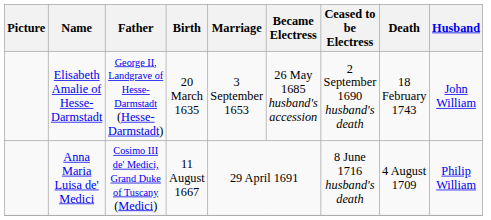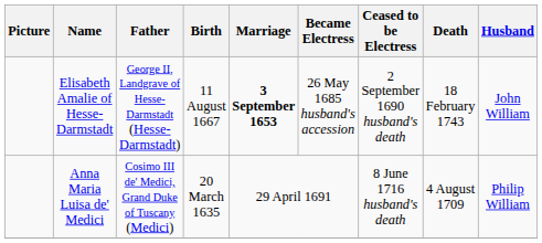 <table width=95% class="wikitable">
 <tr>
 <th width = "8%">Picture</th>
 <th width = "11%">Name</th>
 <th width = "9%">Father</th>
 <th width = "10%">Birth</th>
 <th width = "9%">Marriage</th>
 <th width = "9%">Became Electress</th>
 <th width = "9%">Ceased to be Electress</th>
 <th width = "9%">Death</th>
 <th width = "6%"><a href='#'>Husband</a></th>
 </tr>
 <tr>
 <td align="center"></td>
 <td align="center"><a href='#'>Elisabeth Amalie of Hesse-Darmstadt</a></td>
 <td align="center"><small><a href='#'>George II, Landgrave of Hesse-Darmstadt</a></small><br>(<a href='#'>Hesse-Darmstadt</a>)</td>
-<td align="center">20 March 1635</td>
-<td align="center">3 September 1653</td>
+<td align="center">11 August 1667</td>
+<td align="center"><strong>3 September 1653</strong></td>
 <td align="center">26 May 1685<br><em>husband's accession</em></td>
 <td align="center">2 September 1690<br><em>husband's death</em></td>
 <td align="center">18 February 1743</td>
 <td align="center"><a href='#'>John William</a></td>
 </tr>
 <tr>
 <td align="center"></td>
 <td align="center"><a href='#'>Anna Maria Luisa de' Medici</a></td>
 <td align="center"><small><a href='#'>Cosimo III de' Medici, Grand Duke of Tuscany</a></small><br>(<a href='#'>Medici</a>)</td>
-<td align="center">11 August 1667</td>
+<td align="center">20 March 1635</td>
 <td align="center" colspan="2">29 April 1691</td>
 <td align="center">8 June 1716<br><em>husband's death</em></td>
 <td align="center">4 August 1709</td>
 <td align="center"><a href='#'>Philip William</a></td>
 </tr>
 <tr>
 </tr>
 </table>
